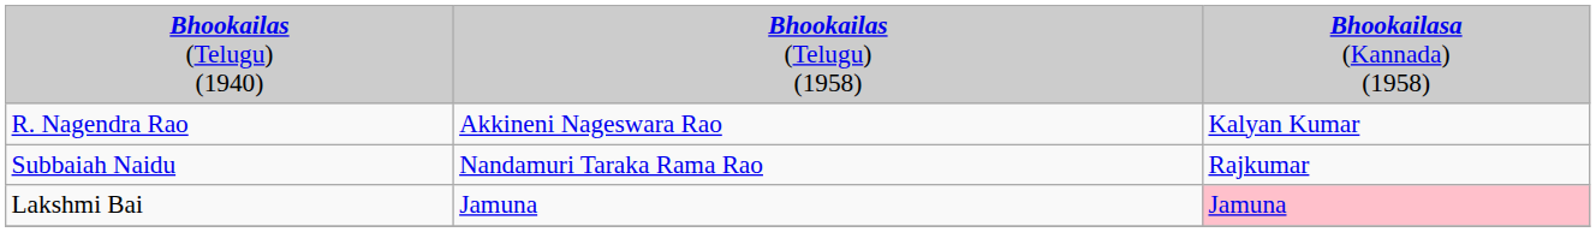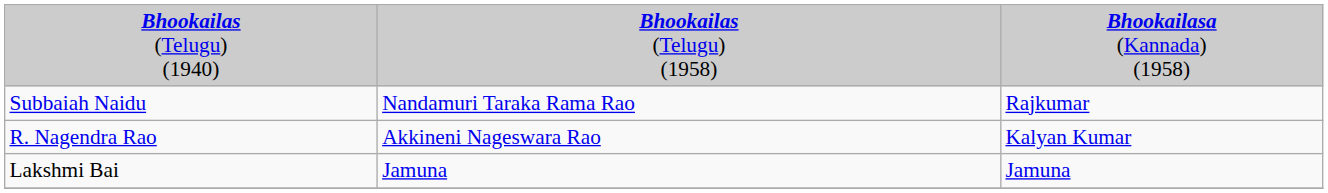 <table class="wikitable" style="width:50%;">
 <tr style="background:#ccc; text-align:center;">
 <td><strong><em><a href='#'>Bhookailas</a></em></strong><br>(<a href='#'>Telugu</a>)<br>(1940)</td>
 <td><strong><em><a href='#'>Bhookailas</a></em></strong><br>(<a href='#'>Telugu</a>)<br>(1958)</td>
 <td><strong><em><a href='#'>Bhookailasa</a></em></strong><br>(<a href='#'>Kannada</a>)<br> (1958)</td>
 </tr>
 <tr>
+<td><a href='#'>Subbaiah Naidu</a></td>
+<td><a href='#'>Nandamuri Taraka Rama Rao</a></td>
+<td><a href='#'>Rajkumar</a></td>
+</tr>
+<tr>
 <td><a href='#'>R. Nagendra Rao</a></td>
 <td><a href='#'>Akkineni Nageswara Rao</a></td>
 <td><a href='#'>Kalyan Kumar</a></td>
 </tr>
 <tr>
-<td><a href='#'>Subbaiah Naidu</a></td>
-<td><a href='#'>Nandamuri Taraka Rama Rao</a></td>
-<td><a href='#'>Rajkumar</a></td>
-</tr>
-<tr>
 <td>Lakshmi Bai</td>
 <td><a href='#'>Jamuna</a></td>
-<td style="background: pink;"><a href='#'>Jamuna</a></td>
+<td><a href='#'>Jamuna</a></td>
 </tr>
 <tr>
 </tr>
 </table>
